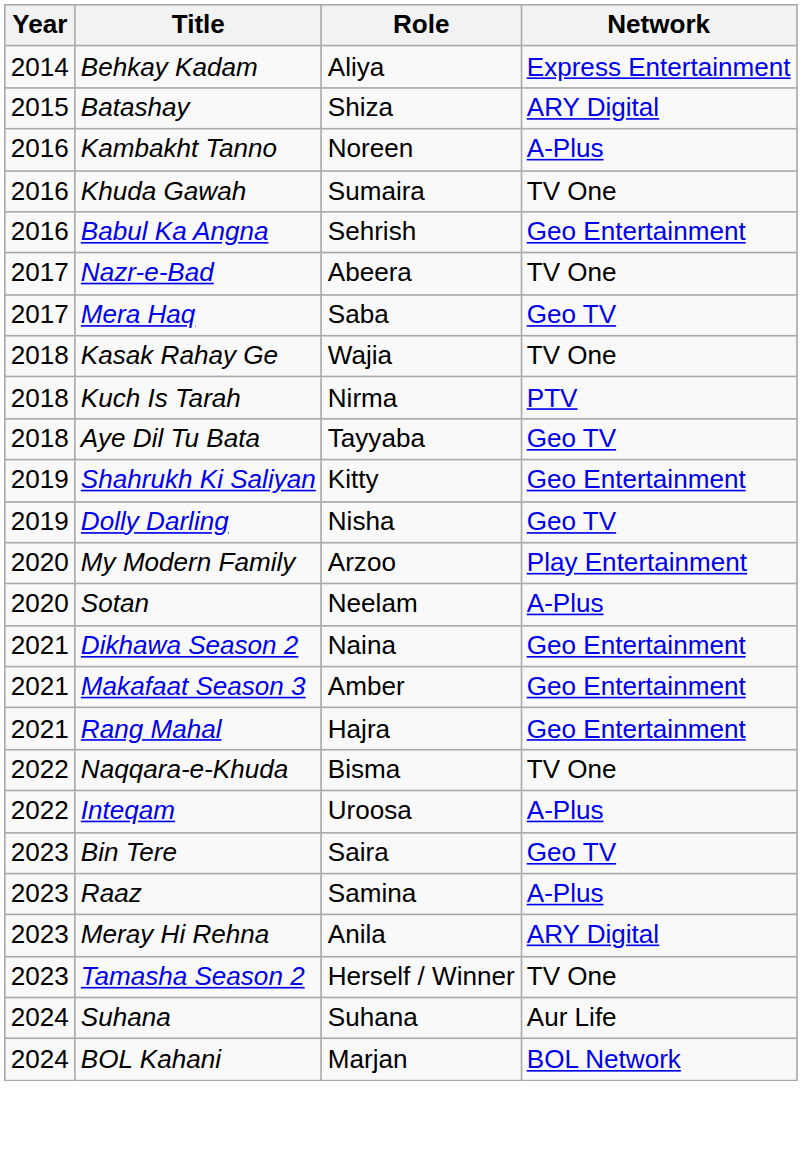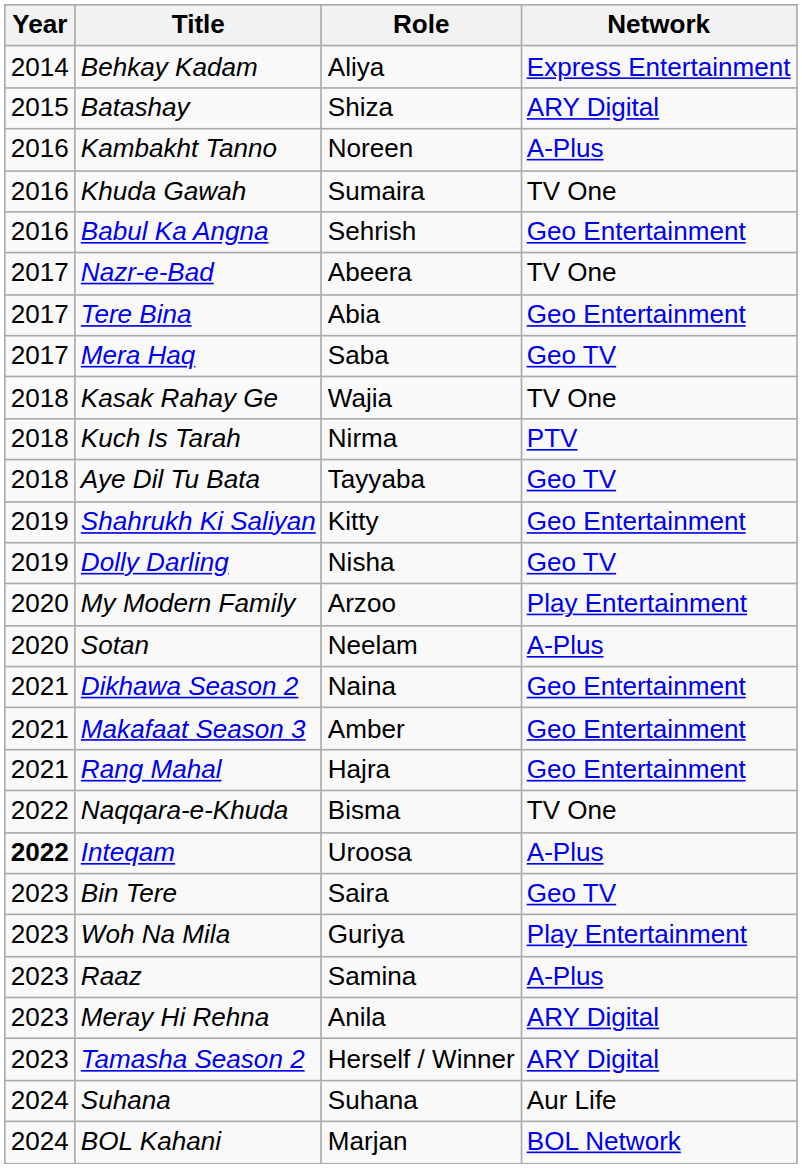 <table class="wikitable sortable plainrowheaders">
 <tr style="text-align:center;">
 <th scope="col">Year</th>
 <th scope="col">Title</th>
 <th scope="col">Role</th>
 <th scope="col">Network</th>
 </tr>
 <tr>
 <td>2014</td>
 <td><em>Behkay Kadam</em></td>
 <td>Aliya</td>
 <td><a href='#'>Express Entertainment</a></td>
 </tr>
 <tr>
 <td>2015</td>
 <td><em>Batashay</em></td>
 <td>Shiza</td>
 <td><a href='#'>ARY Digital</a></td>
 </tr>
 <tr>
 <td>2016</td>
 <td><em>Kambakht Tanno</em></td>
 <td>Noreen</td>
 <td><a href='#'>A-Plus</a></td>
 </tr>
 <tr>
 <td>2016</td>
 <td><em>Khuda Gawah</em></td>
 <td>Sumaira</td>
 <td>TV One</td>
 </tr>
 <tr>
 <td>2016</td>
 <td><em><a href='#'>Babul Ka Angna</a></em></td>
 <td>Sehrish</td>
 <td><a href='#'>Geo Entertainment</a></td>
 </tr>
 <tr>
 <td>2017</td>
 <td><em><a href='#'>Nazr-e-Bad</a></em></td>
 <td>Abeera</td>
 <td>TV One</td>
+</tr>
+<tr>
+<td>2017</td>
+<td><em><a href='#'>Tere Bina</a></em></td>
+<td>Abia</td>
+<td><a href='#'>Geo Entertainment</a></td>
 </tr>
 <tr>
 <td>2017</td>
 <td><em><a href='#'>Mera Haq</a></em></td>
 <td>Saba</td>
 <td><a href='#'>Geo TV</a></td>
 </tr>
 <tr>
 <td>2018</td>
 <td><em>Kasak Rahay Ge</em></td>
 <td>Wajia</td>
 <td>TV One</td>
 </tr>
 <tr>
 <td>2018</td>
 <td><em>Kuch Is Tarah</em></td>
 <td>Nirma</td>
 <td><a href='#'>PTV</a></td>
 </tr>
 <tr>
 <td>2018</td>
 <td><em>Aye Dil Tu Bata</em></td>
 <td>Tayyaba</td>
 <td><a href='#'>Geo TV</a></td>
 </tr>
 <tr>
 <td>2019</td>
 <td><em><a href='#'>Shahrukh Ki Saliyan</a></em></td>
 <td>Kitty</td>
 <td><a href='#'>Geo Entertainment</a></td>
 </tr>
 <tr>
 <td>2019</td>
 <td><em><a href='#'>Dolly Darling</a></em></td>
 <td>Nisha</td>
 <td><a href='#'>Geo TV</a></td>
 </tr>
 <tr>
 <td>2020</td>
 <td><em>My Modern Family</em></td>
 <td>Arzoo</td>
 <td><a href='#'>Play Entertainment</a></td>
 </tr>
 <tr>
 <td>2020</td>
 <td><em>Sotan</em></td>
 <td>Neelam</td>
 <td><a href='#'>A-Plus</a></td>
 </tr>
 <tr>
 <td>2021</td>
 <td><em><a href='#'>Dikhawa Season 2</a></em></td>
 <td>Naina</td>
 <td><a href='#'>Geo Entertainment</a></td>
 </tr>
 <tr>
 <td>2021</td>
 <td><em><a href='#'>Makafaat Season 3</a></em></td>
 <td>Amber</td>
 <td><a href='#'>Geo Entertainment</a></td>
 </tr>
 <tr>
 <td>2021</td>
 <td><em><a href='#'>Rang Mahal</a></em></td>
 <td>Hajra</td>
 <td><a href='#'>Geo Entertainment</a></td>
 </tr>
 <tr>
 <td>2022</td>
 <td><em>Naqqara-e-Khuda</em></td>
 <td>Bisma</td>
 <td>TV One</td>
 </tr>
 <tr>
-<td>2022</td>
+<td><strong>2022</strong></td>
 <td><em><a href='#'>Inteqam</a></em></td>
 <td>Uroosa</td>
 <td><a href='#'>A-Plus</a></td>
 </tr>
 <tr>
 <td>2023</td>
 <td><em>Bin Tere</em></td>
 <td>Saira</td>
 <td><a href='#'>Geo TV</a></td>
+</tr>
+<tr>
+<td>2023</td>
+<td><em>Woh Na Mila</em></td>
+<td>Guriya</td>
+<td><a href='#'>Play Entertainment</a></td>
 </tr>
 <tr>
 <td>2023</td>
 <td><em>Raaz</em></td>
 <td>Samina</td>
 <td><a href='#'>A-Plus</a></td>
 </tr>
 <tr>
 <td>2023</td>
 <td><em>Meray Hi Rehna</em></td>
 <td>Anila</td>
 <td><a href='#'>ARY Digital</a></td>
 </tr>
 <tr>
 <td>2023</td>
 <td><em><a href='#'>Tamasha Season 2</a></em></td>
 <td>Herself / Winner</td>
-<td>TV One</td>
+<td><a href='#'>ARY Digital</a></td>
 </tr>
 <tr>
 <td>2024</td>
 <td><em>Suhana</em></td>
 <td>Suhana</td>
 <td>Aur Life</td>
 </tr>
 <tr>
 <td>2024</td>
 <td><em>BOL Kahani</em></td>
 <td>Marjan</td>
 <td><a href='#'>BOL Network</a></td>
 </tr>
 </table>
